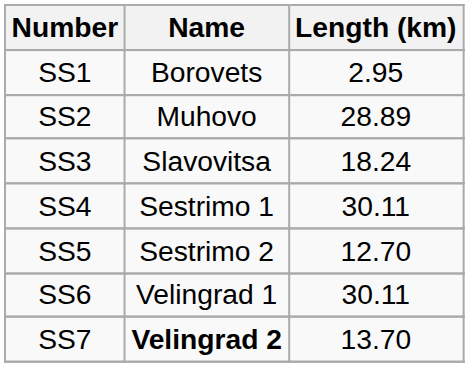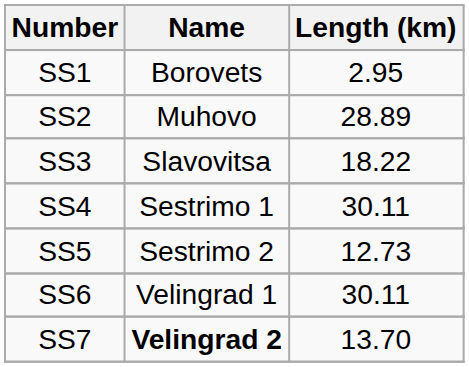 <table class="wikitable" border="1" style="font-size:90%;">
 <tr>
 <th>Number</th>
 <th>Name</th>
 <th>Length (km)</th>
 </tr>
 <tr>
 </tr>
 <tr>
 <td rowspan=1 align=center>SS1</td>
 <td rowspan=1 align=center>Borovets</td>
 <td rowspan=1 align=center>2.95</td>
 </tr>
 <tr>
 </tr>
 <tr>
 <td rowspan=1 align=center>SS2</td>
 <td rowspan=1 align=center>Muhovo</td>
 <td rowspan=1 align=center>28.89</td>
 </tr>
 <tr>
 </tr>
 <tr>
 <td rowspan=1 align=center>SS3</td>
 <td rowspan=1 align=center>Slavovitsa</td>
-<td rowspan=1 align=center>18.24</td>
+<td rowspan=1 align=center>18.22</td>
 </tr>
 <tr>
 </tr>
 <tr>
 <td rowspan=1 align=center>SS4</td>
 <td rowspan=1 align=center>Sestrimo 1</td>
 <td rowspan=1 align=center>30.11</td>
 </tr>
 <tr>
 </tr>
 <tr>
 <td rowspan=1 align=center>SS5</td>
 <td rowspan=1 align=center>Sestrimo 2</td>
-<td rowspan=1 align=center>12.70</td>
+<td rowspan=1 align=center>12.73</td>
 </tr>
 <tr>
 </tr>
 <tr>
 <td rowspan=1 align=center>SS6</td>
 <td rowspan=1 align=center>Velingrad 1</td>
 <td rowspan=1 align=center>30.11</td>
 </tr>
 <tr>
 </tr>
 <tr>
 <td rowspan=1 align=center>SS7</td>
 <td rowspan=1 align=center><strong>Velingrad 2</strong></td>
 <td rowspan=1 align=center>13.70</td>
 </tr>
 <tr>
 </tr>
 </table>
